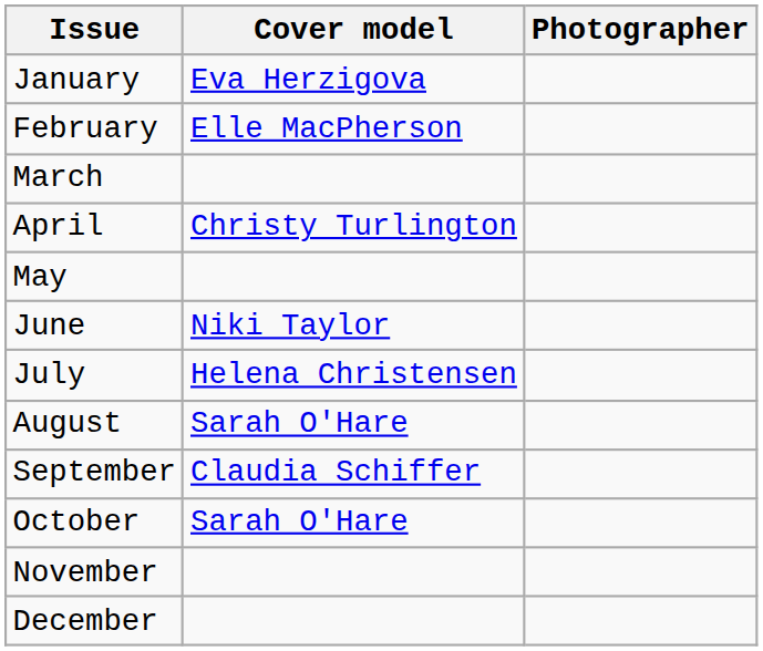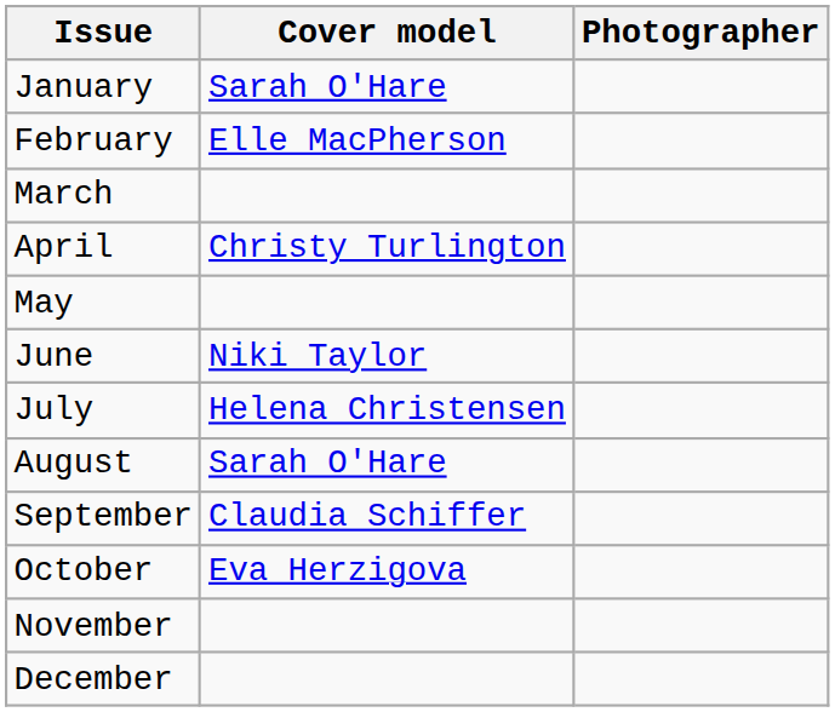 <table class="sortable wikitable">
 <tr>
 <th>Issue</th>
 <th>Cover model</th>
 <th>Photographer</th>
 </tr>
 <tr>
 <td>January</td>
-<td><a href='#'>Eva Herzigova</a></td>
+<td><a href='#'>Sarah O'Hare</a></td>
 <td></td>
 </tr>
 <tr>
 <td>February</td>
 <td><a href='#'>Elle MacPherson</a></td>
 <td></td>
 </tr>
 <tr>
 <td>March</td>
 <td></td>
 <td></td>
 </tr>
 <tr>
 <td>April</td>
 <td><a href='#'>Christy Turlington</a></td>
 <td></td>
 </tr>
 <tr>
 <td>May</td>
 <td></td>
 <td></td>
 </tr>
 <tr>
 <td>June</td>
 <td><a href='#'>Niki Taylor</a></td>
 <td></td>
 </tr>
 <tr>
 <td>July</td>
 <td><a href='#'>Helena Christensen</a></td>
 <td></td>
 </tr>
 <tr>
 <td>August</td>
 <td><a href='#'>Sarah O'Hare</a></td>
 <td></td>
 </tr>
 <tr>
 <td>September</td>
 <td><a href='#'>Claudia Schiffer</a></td>
 <td></td>
 </tr>
 <tr>
 <td>October</td>
-<td><a href='#'>Sarah O'Hare</a></td>
+<td><a href='#'>Eva Herzigova</a></td>
 <td></td>
 </tr>
 <tr>
 <td>November</td>
 <td></td>
 <td></td>
 </tr>
 <tr>
 <td>December</td>
 <td></td>
 <td></td>
 </tr>
 </table>
